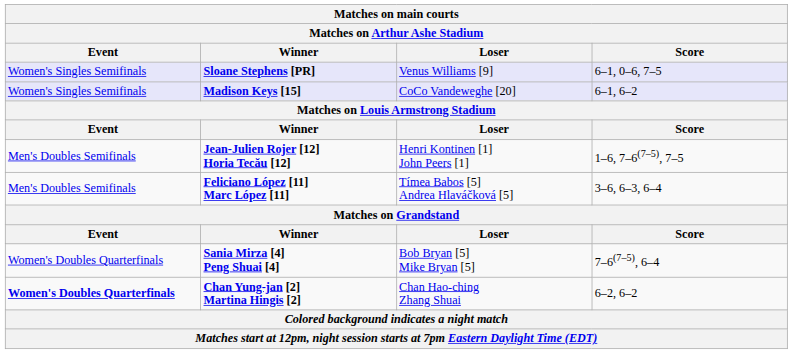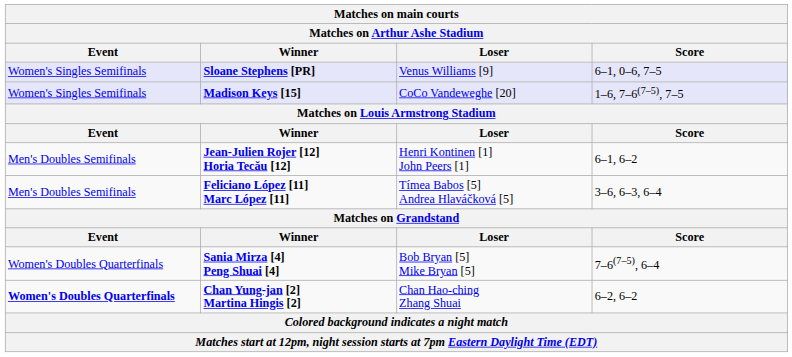 <table class="wikitable" style="margin:auto;">
 <tr>
 <th colspan="4" style="white-space:nowrap;">Matches on main courts</th>
 </tr>
 <tr>
 <th colspan="5">Matches on <a href='#'>Arthur Ashe Stadium</a></th>
 </tr>
 <tr>
 <th width=250>Event</th>
 <th width=250>Winner</th>
 <th width=250>Loser</th>
 <th width=250>Score</th>
 </tr>
 <tr bgcolor="lavender">
 <td><a href='#'>Women's Singles Semifinals</a></td>
 <td><strong> <a href='#'>Sloane Stephens</a> [PR]</strong></td>
 <td> <a href='#'>Venus Williams</a> [9]</td>
 <td>6–1, 0–6, 7–5</td>
 </tr>
 <tr bgcolor="lavender">
 <td><a href='#'>Women's Singles Semifinals</a></td>
 <td><strong> <a href='#'>Madison Keys</a> [15]</strong></td>
 <td> <a href='#'>CoCo Vandeweghe</a> [20]</td>
-<td>6–1, 6–2</td>
+<td>1–6, 7–6<sup>(7–5)</sup>, 7–5</td>
 </tr>
 <tr>
 <th colspan="4">Matches on <a href='#'>Louis Armstrong Stadium</a></th>
 </tr>
 <tr>
 <th width=250>Event</th>
 <th width=250>Winner</th>
 <th width=250>Loser</th>
 <th width=250>Score</th>
 </tr>
 <tr>
 <td><a href='#'>Men's Doubles Semifinals</a></td>
 <td><strong> <a href='#'>Jean-Julien Rojer</a> [12] <br>  <a href='#'>Horia Tecău</a> [12]</strong></td>
 <td> <a href='#'>Henri Kontinen</a> [1] <br>  <a href='#'>John Peers</a> [1]</td>
-<td>1–6, 7–6<sup>(7–5)</sup>, 7–5</td>
+<td>6–1, 6–2</td>
 </tr>
 <tr>
 <td><a href='#'>Men's Doubles Semifinals</a></td>
 <td><strong> <a href='#'>Feliciano López</a> [11]<br>  <a href='#'>Marc López</a> [11]</strong></td>
 <td> <a href='#'>Tímea Babos</a> [5] <br>  <a href='#'>Andrea Hlaváčková</a> [5]</td>
 <td>3–6, 6–3, 6–4</td>
 </tr>
 <tr>
 <th colspan="4">Matches on <a href='#'>Grandstand</a></th>
 </tr>
 <tr>
 <th width=250>Event</th>
 <th width=250>Winner</th>
 <th width=250>Loser</th>
 <th width=250>Score</th>
 </tr>
 <tr>
 <td><a href='#'>Women's Doubles Quarterfinals</a></td>
 <td><strong> <a href='#'>Sania Mirza</a> [4] <br>  <a href='#'>Peng Shuai</a> [4]</strong></td>
 <td> <a href='#'>Bob Bryan</a> [5]<br>  <a href='#'>Mike Bryan</a> [5]</td>
 <td>7–6<sup>(7–5)</sup>, 6–4</td>
 </tr>
 <tr>
 <td><strong><a href='#'>Women's Doubles Quarterfinals</a></strong></td>
 <td><strong> <a href='#'>Chan Yung-jan</a> [2] <br>  <a href='#'>Martina Hingis</a> [2]</strong></td>
 <td> <a href='#'>Chan Hao-ching</a> <br>  <a href='#'>Zhang Shuai</a></td>
 <td>6–2, 6–2</td>
 </tr>
 <tr>
 <th colspan=4><em>Colored background indicates a night match</em></th>
 </tr>
 <tr>
 <th colspan=4><em>Matches start at 12pm, night session starts at 7pm <a href='#'>Eastern Daylight Time (EDT)</a></em></th>
 </tr>
 </table>
